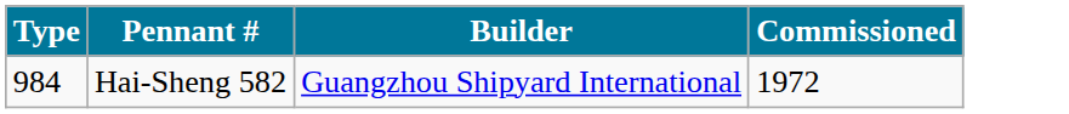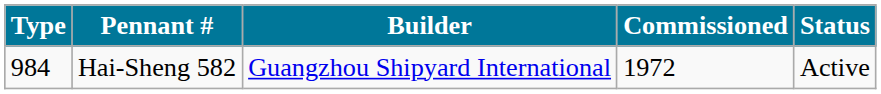 <table class="wikitable">
 <tr>
 <th style="background:#079;color:#fff;">Type</th>
 <th style="background:#079;color:#fff;">Pennant #</th>
 <th style="background:#079;color:#fff;">Builder</th>
 <th style="background:#079;color:#fff;">Commissioned</th>
+<th style="background:#079;color:#fff;">Status</th>
 </tr>
 <tr>
 <td>984</td>
 <td>Hai-Sheng 582</td>
 <td><a href='#'>Guangzhou Shipyard International</a></td>
 <td>1972</td>
+<td>Active</td>
 </tr>
 </table>
